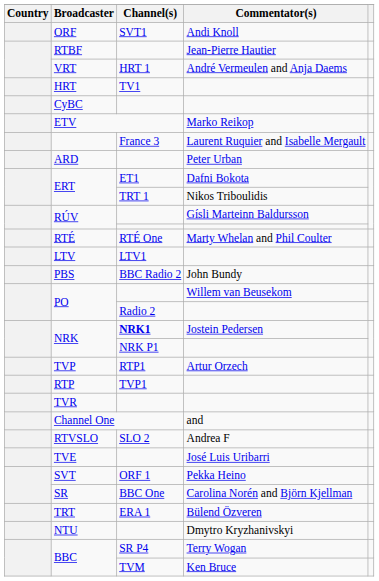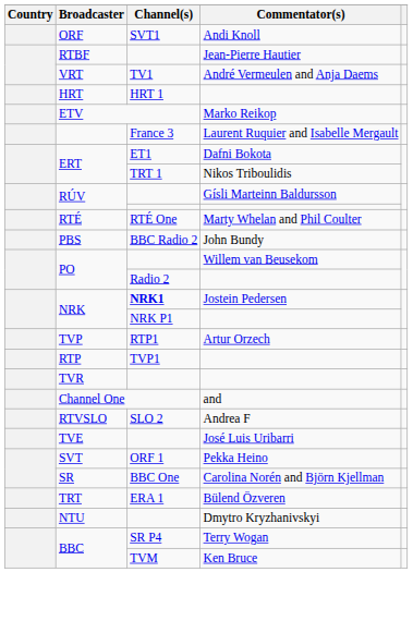 <table class="wikitable plainrowheaders">
 <tr>
 </tr>
 <tr>
 <th scope="col">Country</th>
 <th scope="col">Broadcaster</th>
 <th scope="col">Channel(s)</th>
 <th scope="col">Commentator(s)</th>
 <th scope="col"></th>
 </tr>
 <tr>
 <th scope="row"></th>
 <td><a href='#'>ORF</a></td>
 <td><a href='#'>SVT1</a></td>
 <td><a href='#'>Andi Knoll</a></td>
 <td style="text-align:center"></td>
 </tr>
 <tr>
 <th scope="rowgroup" rowspan="2"></th>
 <td><a href='#'>RTBF</a></td>
 <td></td>
 <td><a href='#'>Jean-Pierre Hautier</a></td>
 <td style="text-align:center"></td>
 </tr>
 <tr>
 <td><a href='#'>VRT</a></td>
-<td><a href='#'>HRT 1</a></td>
+<td><a href='#'>TV1</a></td>
 <td><a href='#'>André Vermeulen</a> and <a href='#'>Anja Daems</a></td>
 <td style="text-align:center"></td>
 </tr>
 <tr>
 <th scope="row"></th>
 <td><a href='#'>HRT</a></td>
-<td><a href='#'>TV1</a></td>
-<td></td>
-<td style="text-align:center"></td>
-</tr>
-<tr>
-<th scope="row"></th>
-<td><a href='#'>CyBC</a></td>
-<td></td>
+<td><a href='#'>HRT 1</a></td>
 <td></td>
 <td style="text-align:center"></td>
 </tr>
 <tr>
 <th scope="row"></th>
 <td colspan="2"><a href='#'>ETV</a></td>
 <td><a href='#'>Marko Reikop</a></td>
 <td style="text-align:center"></td>
 </tr>
 <tr>
 <th scope="row"></th>
 <td></td>
 <td><a href='#'>France 3</a></td>
 <td><a href='#'>Laurent Ruquier</a> and <a href='#'>Isabelle Mergault</a></td>
-<td style="text-align:center"></td>
-</tr>
-<tr>
-<th scope="row"></th>
-<td><a href='#'>ARD</a></td>
-<td></td>
-<td><a href='#'>Peter Urban</a></td>
 <td style="text-align:center"></td>
 </tr>
 <tr>
 <th scope="rowgroup" rowspan="2"></th>
 <td rowspan="2"><a href='#'>ERT</a></td>
 <td><a href='#'>ET1</a></td>
 <td><a href='#'>Dafni Bokota</a></td>
 <td style="text-align:center" rowspan="2"></td>
 </tr>
 <tr>
 <td><a href='#'>TRT 1</a></td>
 <td>Nikos Triboulidis</td>
 </tr>
 <tr>
 <th scope="rowgroup" rowspan="2"></th>
 <td rowspan="2"><a href='#'>RÚV</a></td>
 <td></td>
 <td><a href='#'>Gísli Marteinn Baldursson</a></td>
 <td style="text-align:center" rowspan="2"></td>
 </tr>
 <tr>
 <td></td>
 <td></td>
 </tr>
 <tr>
 <th scope="row"></th>
 <td><a href='#'>RTÉ</a></td>
 <td><a href='#'>RTÉ One</a></td>
 <td><a href='#'>Marty Whelan</a> and <a href='#'>Phil Coulter</a></td>
-<td style="text-align:center"></td>
-</tr>
-<tr>
-<th scope="row"></th>
-<td><a href='#'>LTV</a></td>
-<td><a href='#'>LTV1</a></td>
-<td></td>
 <td style="text-align:center"></td>
 </tr>
 <tr>
 <th scope="row"></th>
 <td><a href='#'>PBS</a></td>
 <td><a href='#'>BBC Radio 2</a></td>
 <td>John Bundy</td>
 <td style="text-align:center"></td>
 </tr>
 <tr>
 <th scope="rowgroup" rowspan="2"></th>
 <td rowspan="2"><a href='#'>PO</a></td>
 <td></td>
 <td><a href='#'>Willem van Beusekom</a></td>
 <td style="text-align:center" rowspan="2"></td>
 </tr>
 <tr>
 <td><a href='#'>Radio 2</a></td>
 <td></td>
 </tr>
 <tr>
 <th scope="rowgroup" rowspan="2"></th>
 <td rowspan="2"><a href='#'>NRK</a></td>
 <td><strong><a href='#'>NRK1</a></strong></td>
 <td><a href='#'>Jostein Pedersen</a></td>
 <td style="text-align:center" rowspan="2"></td>
 </tr>
 <tr>
 <td><a href='#'>NRK P1</a></td>
 <td></td>
 </tr>
 <tr>
 <th scope="row"></th>
 <td><a href='#'>TVP</a></td>
 <td><a href='#'>RTP1</a></td>
 <td><a href='#'>Artur Orzech</a></td>
 <td style="text-align:center"></td>
 </tr>
 <tr>
 <th scope="row"></th>
 <td><a href='#'>RTP</a></td>
 <td><a href='#'>TVP1</a></td>
 <td></td>
 <td style="text-align:center"></td>
 </tr>
 <tr>
 <th scope="row"></th>
 <td><a href='#'>TVR</a></td>
 <td></td>
 <td></td>
 <td style="text-align:center"></td>
 </tr>
 <tr>
 <th scope="row"></th>
 <td colspan="2"><a href='#'>Channel One</a></td>
 <td> and </td>
 <td style="text-align:center"></td>
 </tr>
 <tr>
 <th scope="row"></th>
 <td><a href='#'>RTVSLO</a></td>
 <td><a href='#'>SLO 2</a></td>
 <td>Andrea F</td>
 <td style="text-align:center"></td>
 </tr>
 <tr>
 <th scope="row"></th>
 <td><a href='#'>TVE</a></td>
 <td></td>
 <td><a href='#'>José Luis Uribarri</a></td>
 <td style="text-align:center"></td>
 </tr>
 <tr>
 <th scope="rowgroup" rowspan="2"></th>
 <td><a href='#'>SVT</a></td>
 <td><a href='#'>ORF 1</a></td>
 <td><a href='#'>Pekka Heino</a></td>
 <td style="text-align:center"></td>
 </tr>
 <tr>
 <td><a href='#'>SR</a></td>
 <td><a href='#'>BBC One</a></td>
 <td><a href='#'>Carolina Norén</a> and <a href='#'>Björn Kjellman</a></td>
 <td style="text-align:center"></td>
 </tr>
 <tr>
 <th scope="row"></th>
 <td><a href='#'>TRT</a></td>
 <td><a href='#'>ERA 1</a></td>
 <td><a href='#'>Bülend Özveren</a></td>
 <td style="text-align:center"></td>
 </tr>
 <tr>
 <th scope="row"></th>
 <td><a href='#'>NTU</a></td>
 <td></td>
 <td>Dmytro Kryzhanivskyi</td>
 <td style="text-align:center"></td>
 </tr>
 <tr>
 <th scope="rowgroup" rowspan="2"></th>
 <td rowspan="2"><a href='#'>BBC</a></td>
 <td><a href='#'>SR P4</a></td>
 <td><a href='#'>Terry Wogan</a></td>
 <td style="text-align:center"></td>
 </tr>
 <tr>
 <td><a href='#'>TVM</a></td>
 <td><a href='#'>Ken Bruce</a></td>
 <td style="text-align:center"></td>
 </tr>
 </table>
